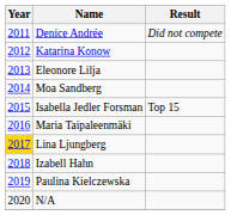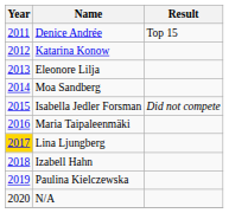 <table class="wikitable" style="font-size:95%;">
 <tr>
 <th>Year</th>
 <th>Name</th>
 <th>Result</th>
 </tr>
 <tr>
 <td><a href='#'>2011</a></td>
 <td><a href='#'>Denice Andrée</a></td>
-<td><em>Did not compete</em></td>
+<td>Top 15</td>
 </tr>
 <tr>
 <td><a href='#'>2012</a></td>
 <td><a href='#'>Katarina Konow</a></td>
 <td></td>
 </tr>
 <tr>
 <td><a href='#'>2013</a></td>
 <td>Eleonore Lilja</td>
 <td></td>
 </tr>
 <tr>
 <td><a href='#'>2014</a></td>
 <td>Moa Sandberg</td>
 <td></td>
 </tr>
 <tr>
 <td><a href='#'>2015</a></td>
 <td>Isabella Jedler Forsman</td>
-<td>Top 15</td>
+<td><em>Did not compete</em></td>
 </tr>
 <tr>
 <td><a href='#'>2016</a></td>
 <td>Maria Taipaleenmäki</td>
 <td></td>
 </tr>
 <tr>
 <td style="background: gold;"><a href='#'>2017</a></td>
 <td>Lina Ljungberg</td>
 <td></td>
 </tr>
 <tr>
 <td><a href='#'>2018</a></td>
 <td>Izabell Hahn</td>
 <td></td>
 </tr>
 <tr>
 <td><a href='#'>2019</a></td>
 <td>Paulina Kielczewska</td>
 <td></td>
 </tr>
 <tr>
 <td>2020</td>
 <td>N/A</td>
 <td></td>
 </tr>
 <tr>
 </tr>
 </table>
